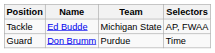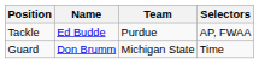 <table class="wikitable" style="font-size: 90%">
 <tr>
 <th>Position</th>
 <th>Name</th>
 <th>Team</th>
 <th>Selectors</th>
 </tr>
 <tr>
 <td>Tackle</td>
 <td><a href='#'>Ed Budde</a></td>
-<td>Michigan State</td>
+<td>Purdue</td>
 <td>AP, FWAA</td>
 </tr>
 <tr>
 <td>Guard</td>
 <td><a href='#'>Don Brumm</a></td>
-<td>Purdue</td>
+<td>Michigan State</td>
 <td>Time</td>
 </tr>
 </table>
